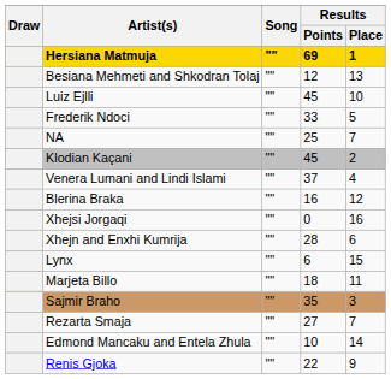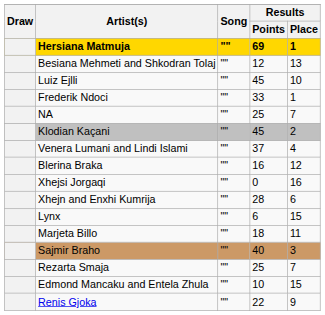 <table class="sortable wikitable plainrowheaders" style="margin: 1em auto 1em auto;">
 <tr>
 </tr>
 <tr>
 <th scope=col rowspan="2">Draw</th>
 <th scope=col rowspan="2">Artist(s)</th>
 <th scope=col rowspan="2">Song</th>
 <th colspan="3">Results</th>
 </tr>
 <tr>
 <th scope=col>Points</th>
 <th scope=col>Place</th>
 </tr>
 <tr bgcolor="gold">
 <th scope="row"></th>
 <td><strong>Hersiana Matmuja</strong></td>
 <td><strong>""</strong></td>
 <td><strong>69</strong></td>
 <td><strong>1</strong></td>
 </tr>
 <tr>
 <th scope="row"></th>
 <td>Besiana Mehmeti and Shkodran Tolaj</td>
 <td>""</td>
 <td>12</td>
 <td>13</td>
 </tr>
 <tr>
 <th scope="row"></th>
 <td>Luiz Ejlli</td>
 <td>""</td>
 <td>45</td>
 <td>10</td>
 </tr>
 <tr>
 <th scope="row"></th>
 <td>Frederik Ndoci</td>
 <td>""</td>
 <td>33</td>
-<td>5</td>
+<td>1</td>
 </tr>
 <tr>
 <th scope="row"></th>
 <td>NA</td>
 <td>""</td>
 <td>25</td>
 <td>7</td>
 </tr>
 <tr bgcolor="silver">
 <th scope="row"></th>
 <td>Klodian Kaçani</td>
 <td>""</td>
 <td>45</td>
 <td>2</td>
 </tr>
 <tr>
 <th scope="row"></th>
 <td>Venera Lumani and Lindi Islami</td>
 <td>""</td>
 <td>37</td>
 <td>4</td>
 </tr>
 <tr>
 <th scope="row"></th>
 <td>Blerina Braka</td>
 <td>""</td>
 <td>16</td>
 <td>12</td>
 </tr>
 <tr>
 <th scope="row"></th>
 <td>Xhejsi Jorgaqi</td>
 <td>""</td>
 <td>0</td>
 <td>16</td>
 </tr>
 <tr>
 <th scope="row"></th>
 <td>Xhejn and Enxhi Kumrija</td>
 <td>""</td>
 <td>28</td>
 <td>6</td>
 </tr>
 <tr>
 <th scope="row"></th>
 <td>Lynx</td>
 <td>""</td>
 <td>6</td>
 <td>15</td>
 </tr>
 <tr>
 <th scope="row"></th>
 <td>Marjeta Billo</td>
 <td>""</td>
 <td>18</td>
 <td>11</td>
 </tr>
 <tr bgcolor="cc9966">
 <th scope="row"></th>
 <td>Sajmir Braho</td>
 <td>""</td>
-<td>35</td>
+<td>40</td>
 <td>3</td>
 </tr>
 <tr>
 <th scope="row"></th>
 <td>Rezarta Smaja</td>
 <td>""</td>
-<td>27</td>
+<td>25</td>
 <td>7</td>
 </tr>
 <tr>
 <th scope="row"></th>
 <td>Edmond Mancaku and Entela Zhula</td>
 <td>""</td>
 <td>10</td>
-<td>14</td>
+<td>15</td>
 </tr>
 <tr>
 <th scope="row"></th>
 <td><a href='#'>Renis Gjoka</a></td>
 <td>""</td>
 <td>22</td>
 <td>9</td>
 </tr>
 </table>
